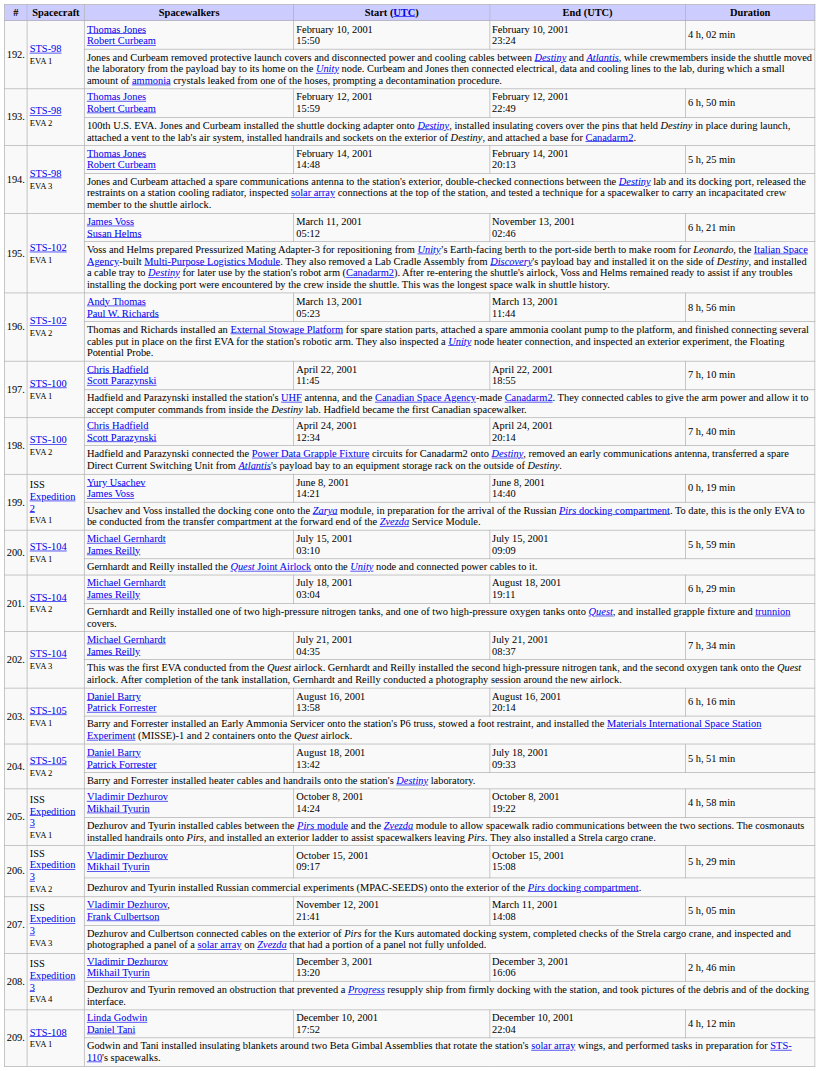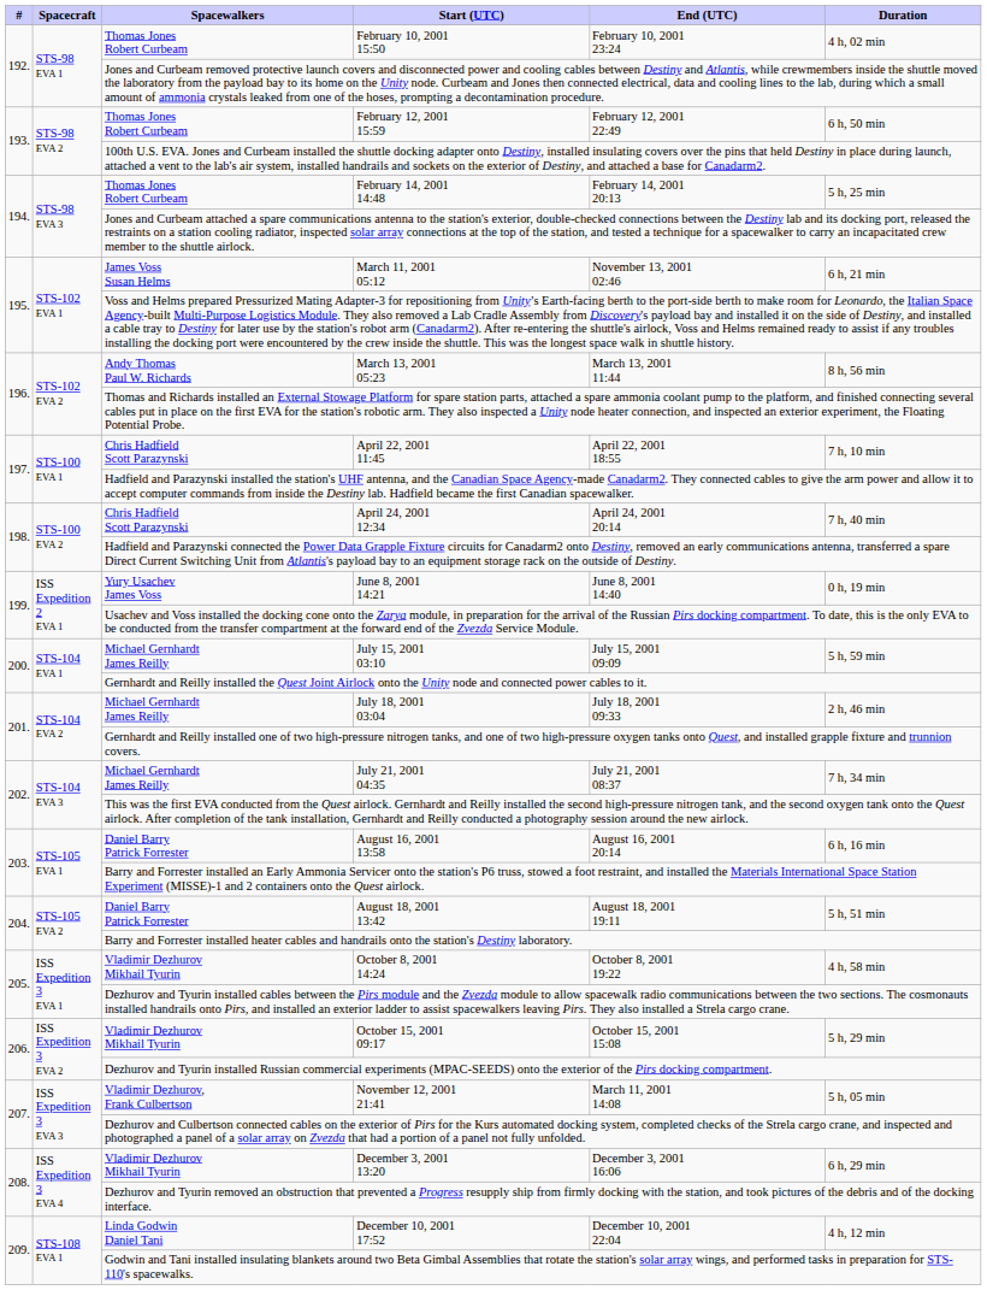 <table class="wikitable sticky-header">
 <tr>
 <th style="background:#ccf;">#</th>
 <th style="background:#ccf;">Spacecraft</th>
 <th style="background:#ccf;">Spacewalkers</th>
 <th style="background:#ccf;">Start (<a href='#'>UTC</a>)</th>
 <th style="background:#ccf;">End (UTC)</th>
 <th style="background:#ccf;">Duration</th>
 </tr>
 <tr>
 <td rowspan=2>192.</td>
 <td rowspan=2><a href='#'>STS-98</a><br><small>EVA 1</small></td>
 <td> <a href='#'>Thomas Jones</a><br> <a href='#'>Robert Curbeam</a></td>
 <td>February 10, 2001<br> 15:50</td>
 <td>February 10, 2001<br> 23:24</td>
 <td>4 h, 02 min</td>
 </tr>
 <tr>
 <td colspan=4>Jones and Curbeam removed protective launch covers and disconnected power and cooling cables between <a href='#'><em>Destiny</em></a> and <a href='#'><em>Atlantis</em></a>, while crewmembers inside the shuttle moved the  laboratory from the payload bay to its home on the <a href='#'><em>Unity</em></a> node. Curbeam and Jones then connected electrical, data and cooling lines to the lab, during which a small amount of <a href='#'>ammonia</a> crystals leaked from one of the hoses, prompting a decontamination procedure.</td>
 </tr>
 <tr>
 <td rowspan=2>193.</td>
 <td rowspan=2><a href='#'>STS-98</a><br><small>EVA 2</small></td>
 <td> <a href='#'>Thomas Jones</a><br> <a href='#'>Robert Curbeam</a></td>
 <td>February 12, 2001<br> 15:59</td>
 <td>February 12, 2001<br> 22:49</td>
 <td>6 h, 50 min</td>
 </tr>
 <tr>
 <td colspan=4>100th U.S. EVA. Jones and Curbeam installed the shuttle docking adapter onto <a href='#'><em>Destiny</em></a>, installed insulating covers over the pins that held <em>Destiny</em> in place during launch, attached a vent to the lab's air system, installed handrails and sockets on the exterior of <em>Destiny</em>, and attached a base for <a href='#'>Canadarm2</a>.</td>
 </tr>
 <tr>
 <td rowspan=2>194.</td>
 <td rowspan=2><a href='#'>STS-98</a><br><small>EVA 3</small></td>
 <td> <a href='#'>Thomas Jones</a><br> <a href='#'>Robert Curbeam</a></td>
 <td>February 14, 2001<br> 14:48</td>
 <td>February 14, 2001<br> 20:13</td>
 <td>5 h, 25 min</td>
 </tr>
 <tr>
 <td colspan=4>Jones and Curbeam attached a spare communications antenna to the station's exterior, double-checked connections between the <em><a href='#'>Destiny</a></em> lab and its docking port, released the restraints on a station cooling radiator, inspected <a href='#'>solar array</a> connections at the top of the station, and tested a technique for a spacewalker to carry an incapacitated crew member to the shuttle airlock.</td>
 </tr>
 <tr>
 <td rowspan=2>195.</td>
 <td rowspan=2><a href='#'>STS-102</a><br><small>EVA 1</small></td>
 <td> <a href='#'>James Voss</a><br> <a href='#'>Susan Helms</a></td>
 <td>March 11, 2001<br> 05:12</td>
 <td>November 13, 2001<br> 02:46</td>
 <td>6 h, 21 min</td>
 </tr>
 <tr>
 <td colspan=4>Voss and Helms prepared Pressurized Mating Adapter-3 for repositioning from <a href='#'><em>Unity</em></a>’s Earth-facing berth to the port-side berth to make room for <em>Leonardo</em>, the <a href='#'>Italian Space Agency</a>-built <a href='#'>Multi-Purpose Logistics Module</a>. They also removed a Lab Cradle Assembly from <a href='#'><em>Discovery</em></a>'s payload bay and installed it on the side of <em>Destiny</em>, and installed a cable tray to <em><a href='#'>Destiny</a></em> for later use by the station's robot arm (<a href='#'>Canadarm2</a>). After re-entering the shuttle's airlock, Voss and Helms remained ready to assist if any troubles installing the docking port were encountered by the crew inside the shuttle. This was the longest space walk in shuttle history.</td>
 </tr>
 <tr>
 <td rowspan=2>196.</td>
 <td rowspan=2><a href='#'>STS-102</a><br><small>EVA 2</small></td>
 <td> <a href='#'>Andy Thomas</a><br> <a href='#'>Paul W. Richards</a></td>
 <td>March 13, 2001<br> 05:23</td>
 <td>March 13, 2001<br> 11:44</td>
 <td>8 h, 56 min</td>
 </tr>
 <tr>
 <td colspan=4>Thomas and Richards installed an <a href='#'>External Stowage Platform</a> for spare station parts, attached a spare ammonia coolant pump to the platform, and finished connecting several cables put in place on the first EVA for the station's robotic arm. They also inspected a <em><a href='#'>Unity</a></em> node heater connection, and inspected an exterior experiment, the Floating Potential Probe.</td>
 </tr>
 <tr>
 <td rowspan=2>197.</td>
 <td rowspan=2><a href='#'>STS-100</a><br><small>EVA 1</small></td>
 <td> <a href='#'>Chris Hadfield</a><br> <a href='#'>Scott Parazynski</a></td>
 <td>April 22, 2001<br> 11:45</td>
 <td>April 22, 2001<br> 18:55</td>
 <td>7 h, 10 min</td>
 </tr>
 <tr>
 <td colspan=4>Hadfield and Parazynski installed the station's <a href='#'>UHF</a> antenna, and the <a href='#'>Canadian Space Agency</a>-made <a href='#'>Canadarm2</a>. They connected cables to give the arm power and allow it to accept computer commands from inside the <em>Destiny</em> lab. Hadfield became the first Canadian spacewalker.</td>
 </tr>
 <tr>
 <td rowspan=2>198.</td>
 <td rowspan=2><a href='#'>STS-100</a><br><small>EVA 2</small></td>
 <td> <a href='#'>Chris Hadfield</a><br> <a href='#'>Scott Parazynski</a></td>
 <td>April 24, 2001<br> 12:34</td>
 <td>April 24, 2001<br> 20:14</td>
 <td>7 h, 40 min</td>
 </tr>
 <tr>
 <td colspan=4>Hadfield and Parazynski connected the <a href='#'>Power Data Grapple Fixture</a> circuits for Canadarm2 onto <a href='#'><em>Destiny</em></a>, removed an early communications antenna, transferred a spare Direct Current Switching Unit from <a href='#'><em>Atlantis</em></a>'s payload bay to an equipment storage rack on the outside of <em>Destiny</em>.</td>
 </tr>
 <tr>
 <td rowspan=2>199.</td>
 <td rowspan=2>ISS <a href='#'>Expedition 2</a><br><small>EVA 1</small></td>
 <td> <a href='#'>Yury Usachev</a><br> <a href='#'>James Voss</a></td>
 <td>June 8, 2001<br> 14:21</td>
 <td>June 8, 2001<br> 14:40</td>
 <td>0 h, 19 min</td>
 </tr>
 <tr>
 <td colspan=4>Usachev and Voss installed the docking cone onto the <em><a href='#'>Zarya</a></em> module, in preparation for the arrival of the Russian <a href='#'><em>Pirs</em> docking compartment</a>. To date, this is the only EVA to be conducted from the transfer compartment at the forward end of the <a href='#'><em>Zvezda</em></a> Service Module.</td>
 </tr>
 <tr>
 <td rowspan=2>200.</td>
 <td rowspan=2><a href='#'>STS-104</a><br><small>EVA 1</small></td>
 <td> <a href='#'>Michael Gernhardt</a><br> <a href='#'>James Reilly</a></td>
 <td>July 15, 2001<br> 03:10</td>
 <td>July 15, 2001<br> 09:09</td>
 <td>5 h, 59 min</td>
 </tr>
 <tr>
 <td colspan=4>Gernhardt and Reilly installed the <a href='#'><em>Quest</em> Joint Airlock</a> onto the <a href='#'><em>Unity</em></a> node and connected power cables to it.</td>
 </tr>
 <tr>
 <td rowspan=2>201.</td>
 <td rowspan=2><a href='#'>STS-104</a><br><small>EVA 2</small></td>
 <td> <a href='#'>Michael Gernhardt</a><br> <a href='#'>James Reilly</a></td>
 <td>July 18, 2001<br> 03:04</td>
-<td>August 18, 2001<br> 19:11</td>
-<td>6 h, 29 min</td>
+<td>July 18, 2001<br> 09:33</td>
+<td>2 h, 46 min</td>
 </tr>
 <tr>
 <td colspan=4>Gernhardt and Reilly installed one of two high-pressure nitrogen tanks, and one of two high-pressure oxygen tanks onto <a href='#'><em>Quest</em></a>, and installed grapple fixture and <a href='#'>trunnion</a> covers.</td>
 </tr>
 <tr>
 <td rowspan=2>202.</td>
 <td rowspan=2><a href='#'>STS-104</a><br><small>EVA 3</small></td>
 <td> <a href='#'>Michael Gernhardt</a><br> <a href='#'>James Reilly</a></td>
 <td>July 21, 2001<br> 04:35</td>
 <td>July 21, 2001<br> 08:37</td>
 <td>7 h, 34 min</td>
 </tr>
 <tr>
 <td colspan=4>This was the first EVA conducted from the <em>Quest</em> airlock. Gernhardt and Reilly installed the second high-pressure nitrogen tank, and the second oxygen tank onto the <em>Quest</em> airlock.  After completion of the tank installation, Gernhardt and Reilly conducted a photography session around the new airlock.</td>
 </tr>
 <tr>
 <td rowspan=2>203.</td>
 <td rowspan=2><a href='#'>STS-105</a><br><small>EVA 1</small></td>
 <td> <a href='#'>Daniel Barry</a><br> <a href='#'>Patrick Forrester</a></td>
 <td>August 16, 2001<br> 13:58</td>
 <td>August 16, 2001<br> 20:14</td>
 <td>6 h, 16 min</td>
 </tr>
 <tr>
 <td colspan=4>Barry and Forrester installed an Early Ammonia Servicer onto the station's P6 truss, stowed a foot restraint, and installed the <a href='#'>Materials International Space Station Experiment</a> (MISSE)-1 and 2 containers onto the <em>Quest</em> airlock.</td>
 </tr>
 <tr>
 <td rowspan=2>204.</td>
 <td rowspan=2><a href='#'>STS-105</a><br><small>EVA 2</small></td>
 <td> <a href='#'>Daniel Barry</a><br> <a href='#'>Patrick Forrester</a></td>
 <td>August 18, 2001<br> 13:42</td>
-<td>July 18, 2001<br> 09:33</td>
+<td>August 18, 2001<br> 19:11</td>
 <td>5 h, 51 min</td>
 </tr>
 <tr>
 <td colspan=4>Barry and Forrester installed heater cables and handrails onto the station's <a href='#'><em>Destiny</em></a> laboratory.</td>
 </tr>
 <tr>
 <td rowspan=2>205.</td>
 <td rowspan=2>ISS <a href='#'>Expedition 3</a><br><small>EVA 1</small></td>
 <td> <a href='#'>Vladimir Dezhurov</a><br> <a href='#'>Mikhail Tyurin</a></td>
 <td>October 8, 2001<br> 14:24</td>
 <td>October 8, 2001<br> 19:22</td>
 <td>4 h, 58 min</td>
 </tr>
 <tr>
 <td colspan=4>Dezhurov and Tyurin installed cables between the <a href='#'><em>Pirs</em> module</a> and the <a href='#'><em>Zvezda</em></a> module to allow spacewalk radio communications between the two sections. The cosmonauts installed handrails onto <em>Pirs</em>, and installed an exterior ladder to assist spacewalkers leaving <em>Pirs</em>. They also installed a Strela cargo crane.</td>
 </tr>
 <tr>
 <td rowspan=2>206.</td>
 <td rowspan=2>ISS <a href='#'>Expedition 3</a><br><small>EVA 2</small></td>
 <td> <a href='#'>Vladimir Dezhurov</a><br> <a href='#'>Mikhail Tyurin</a></td>
 <td>October 15, 2001<br> 09:17</td>
 <td>October 15, 2001<br> 15:08</td>
 <td>5 h, 29 min</td>
 </tr>
 <tr>
 <td colspan=4>Dezhurov and Tyurin installed Russian commercial experiments (MPAC-SEEDS) onto the exterior of the <a href='#'><em>Pirs</em> docking compartment</a>.</td>
 </tr>
 <tr>
 <td rowspan=2>207.</td>
 <td rowspan=2>ISS <a href='#'>Expedition 3</a><br><small>EVA 3</small></td>
 <td> <a href='#'>Vladimir Dezhurov</a>, <br> <a href='#'>Frank Culbertson</a></td>
 <td>November 12, 2001<br> 21:41</td>
 <td>March 11, 2001<br> 14:08</td>
 <td>5 h, 05 min</td>
 </tr>
 <tr>
 <td colspan=4>Dezhurov and Culbertson connected cables on the exterior of <em>Pirs</em> for the Kurs automated docking system, completed checks of the Strela cargo crane, and inspected and photographed a panel of a <a href='#'>solar array</a> on <a href='#'><em>Zvezda</em></a> that had a portion of a panel not fully unfolded.</td>
 </tr>
 <tr>
 <td rowspan=2>208.</td>
 <td rowspan=2>ISS <a href='#'>Expedition 3</a><br><small>EVA 4</small></td>
 <td> <a href='#'>Vladimir Dezhurov</a><br> <a href='#'>Mikhail Tyurin</a></td>
 <td>December 3, 2001<br> 13:20</td>
 <td>December 3, 2001<br> 16:06</td>
-<td>2 h, 46 min</td>
+<td>6 h, 29 min</td>
 </tr>
 <tr>
 <td colspan=4>Dezhurov and Tyurin removed an obstruction that prevented a <em><a href='#'>Progress</a></em> resupply ship from firmly docking with the station, and took pictures of the debris and of the docking interface.</td>
 </tr>
 <tr>
 <td rowspan=2>209.</td>
 <td rowspan=2><a href='#'>STS-108</a><br><small>EVA 1</small></td>
 <td> <a href='#'>Linda Godwin</a><br> <a href='#'>Daniel Tani</a></td>
 <td>December 10, 2001<br> 17:52</td>
 <td>December 10, 2001<br> 22:04</td>
 <td>4 h, 12 min</td>
 </tr>
 <tr>
 <td colspan=4>Godwin and Tani installed insulating blankets around two Beta Gimbal Assemblies that rotate the station's <a href='#'>solar array</a> wings, and performed tasks in preparation for <a href='#'>STS-110</a>'s spacewalks.</td>
 </tr>
 </table>
